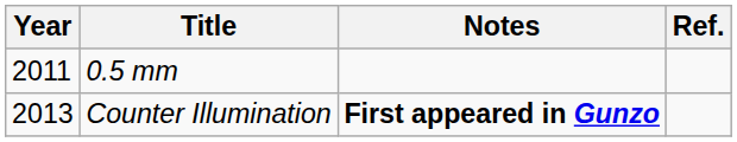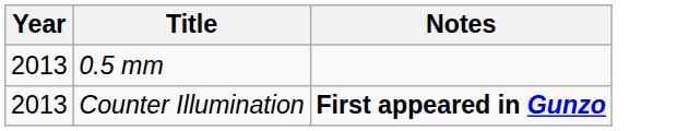 <table class="wikitable">
 <tr>
 <th>Year</th>
 <th>Title</th>
 <th>Notes</th>
-<th>Ref.</th>
 </tr>
 <tr>
-<td>2011</td>
+<td>2013</td>
 <td><em>0.5 mm</em></td>
-<td></td>
 <td></td>
 </tr>
 <tr>
 <td>2013</td>
 <td><em>Counter Illumination</em></td>
 <td><strong>First appeared in <em><a href='#'>Gunzo</a></em></strong></td>
-<td></td>
 </tr>
 </table>
